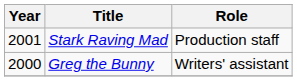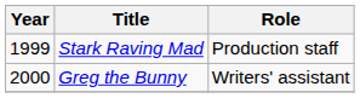 <table class="wikitable">
 <tr>
 <th>Year</th>
 <th>Title</th>
 <th>Role</th>
 </tr>
 <tr>
-<td>2001</td>
+<td>1999</td>
 <td><em><a href='#'>Stark Raving Mad</a></em></td>
 <td>Production staff</td>
 </tr>
 <tr>
 <td>2000</td>
 <td><em><a href='#'>Greg the Bunny</a></em></td>
 <td>Writers' assistant</td>
 </tr>
 <tr>
 </tr>
 </table>
